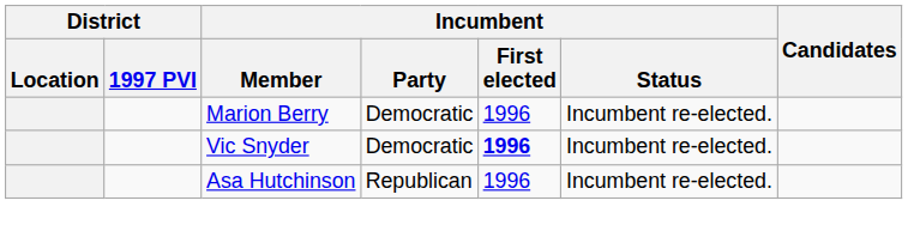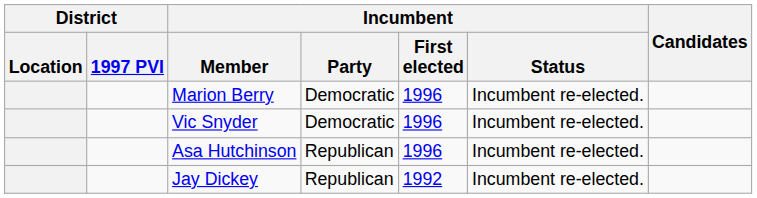 <table class="wikitable sortable">
 <tr>
 <th colspan=2>District</th>
 <th colspan=4>Incumbent</th>
 <th rowspan=2 class="unsortable">Candidates</th>
 </tr>
 <tr valign=bottom>
 <th>Location</th>
 <th><a href='#'>1997 PVI</a></th>
 <th>Member</th>
 <th>Party</th>
 <th>First<br>elected</th>
 <th>Status</th>
 </tr>
 <tr>
 <th></th>
 <td></td>
 <td><a href='#'>Marion Berry</a></td>
 <td>Democratic</td>
 <td><a href='#'>1996</a></td>
 <td>Incumbent re-elected.</td>
 <td nowrap></td>
 </tr>
 <tr>
 <th></th>
 <td></td>
 <td><a href='#'>Vic Snyder</a></td>
 <td>Democratic</td>
-<td><strong><a href='#'>1996</a></strong></td>
+<td><a href='#'>1996</a></td>
 <td>Incumbent re-elected.</td>
 <td nowrap></td>
 </tr>
 <tr>
 <th></th>
 <td></td>
 <td><a href='#'>Asa Hutchinson</a></td>
 <td>Republican</td>
 <td><a href='#'>1996</a></td>
 <td>Incumbent re-elected.</td>
 <td nowrap></td>
 </tr>
+<tr>
+<th></th>
+<td></td>
+<td><a href='#'>Jay Dickey</a></td>
+<td>Republican</td>
+<td><a href='#'>1992</a></td>
+<td>Incumbent re-elected.</td>
+<td nowrap></td>
+</tr>
 </table>
